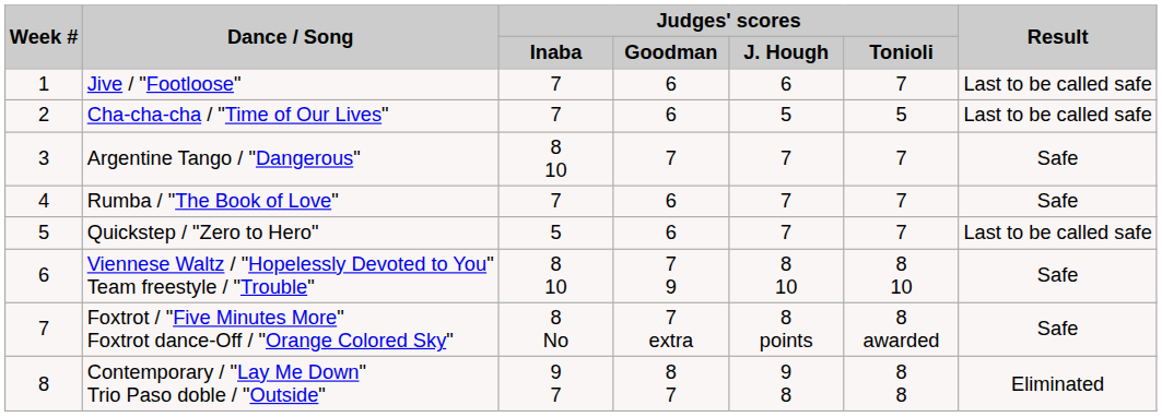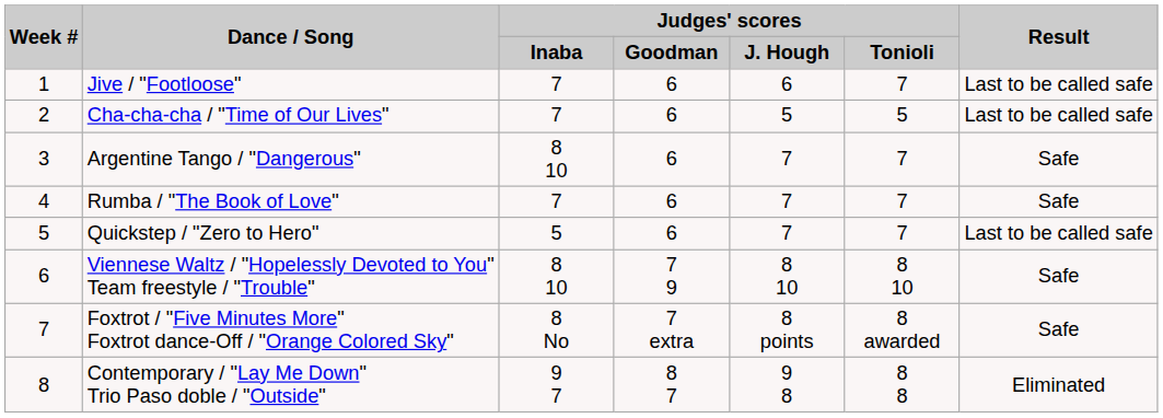 <table class="wikitable" style="float:left;">
 <tr>
 <th rowspan="2" style="background:#ccc;">Week #</th>
 <th rowspan="2" style="background:#ccc;">Dance / Song</th>
 <th colspan="4" style="background:#ccc;">Judges' scores</th>
 <th rowspan="2" style="background:#ccc;">Result</th>
 </tr>
 <tr>
 <th style="background:#ccc; width:10%;">Inaba</th>
 <th style="background:#ccc; width:10%;">Goodman</th>
 <th style="background:#ccc; width:10%;">J. Hough</th>
 <th style="background:#ccc; width:10%;">Tonioli</th>
 </tr>
 <tr style="text-align:center; background:#faf6f6;">
 <td>1</td>
 <td align="left"><a href='#'>Jive</a> / "<a href='#'>Footloose</a>"</td>
 <td>7</td>
 <td>6</td>
 <td>6</td>
 <td>7</td>
 <td>Last to be called safe</td>
 </tr>
 <tr style="text-align:center; background:#faf6f6;">
 <td>2</td>
 <td align="left"><a href='#'>Cha-cha-cha</a> / "<a href='#'>Time of Our Lives</a>"</td>
 <td>7</td>
 <td>6</td>
 <td>5</td>
 <td>5</td>
 <td>Last to be called safe</td>
 </tr>
 <tr style="text-align:center; background:#faf6f6;">
 <td>3</td>
 <td align="left">Argentine Tango / "<a href='#'>Dangerous</a>"</td>
 <td>8<br>10</td>
-<td>7</td>
+<td>6</td>
 <td>7</td>
 <td>7</td>
 <td>Safe</td>
 </tr>
 <tr style="text-align:center; background:#faf6f6;">
 <td>4</td>
 <td align="left">Rumba / "<a href='#'>The Book of Love</a>"</td>
 <td>7</td>
 <td>6</td>
 <td>7</td>
 <td>7</td>
 <td>Safe</td>
 </tr>
 <tr style="text-align:center; background:#faf6f6;">
 <td>5</td>
 <td align="left">Quickstep / "Zero to Hero"</td>
 <td>5</td>
 <td>6</td>
 <td>7</td>
 <td>7</td>
 <td>Last to be called safe</td>
 </tr>
 <tr style="text-align:center; background:#faf6f6;">
 <td>6</td>
 <td align="left"><a href='#'>Viennese Waltz</a> / "<a href='#'>Hopelessly Devoted to You</a>"<br>Team freestyle / "<a href='#'>Trouble</a>"</td>
 <td>8<br>10</td>
 <td>7<br>9</td>
 <td>8<br>10</td>
 <td>8<br>10</td>
 <td>Safe</td>
 </tr>
 <tr style="text-align:center; background:#faf6f6;">
 <td>7</td>
 <td align="left">Foxtrot / "<a href='#'>Five Minutes More</a>"<br>Foxtrot dance-Off / "<a href='#'>Orange Colored Sky</a>"</td>
 <td>8<br>No</td>
 <td>7<br>extra</td>
 <td>8<br>points</td>
 <td>8<br>awarded</td>
 <td>Safe</td>
 </tr>
 <tr style="text-align:center; background:#faf6f6;">
 <td>8</td>
 <td align="left">Contemporary / "<a href='#'>Lay Me Down</a>"<br>Trio Paso doble / "<a href='#'>Outside</a>"</td>
 <td>9<br>7</td>
 <td>8<br>7</td>
 <td>9<br>8</td>
 <td>8<br>8</td>
 <td>Eliminated</td>
 </tr>
 </table>
